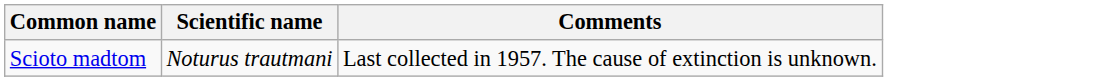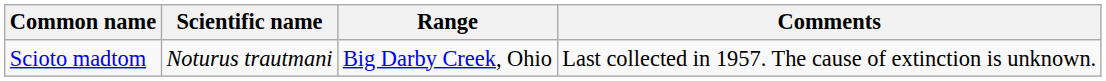 <table class="wikitable">
 <tr>
 <th>Common name</th>
 <th>Scientific name</th>
+<th>Range</th>
 <th class="unsortable">Comments</th>
 </tr>
 <tr>
 <td><a href='#'>Scioto madtom</a></td>
 <td><em>Noturus trautmani</em></td>
+<td><a href='#'>Big Darby Creek</a>, Ohio</td>
 <td>Last collected in 1957. The cause of extinction is unknown.</td>
 </tr>
 </table>
